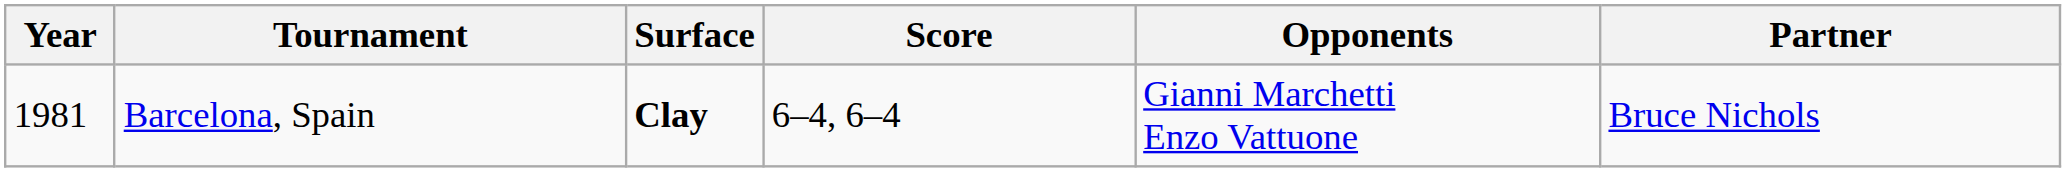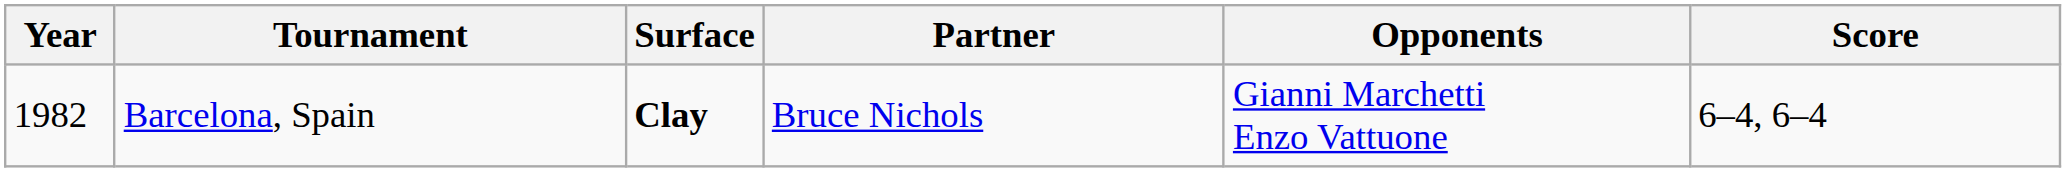 <table class="sortable wikitable" style=font-size:97%>
 <tr>
 <th style="width:40px">Year</th>
 <th style="width:220px">Tournament</th>
 <th style="width:50px">Surface</th>
+<th style="width:200px">Partner</th>
+<th style="width:200px">Opponents</th>
 <th style="width:160px" class="unsortable">Score</th>
-<th style="width:200px">Opponents</th>
-<th style="width:200px">Partner</th>
 </tr>
 <tr>
-<td>1981</td>
+<td>1982</td>
 <td><a href='#'>Barcelona</a>, Spain</td>
 <td><strong>Clay</strong></td>
+<td> <a href='#'>Bruce Nichols</a></td>
+<td> <a href='#'>Gianni Marchetti</a><br> <a href='#'>Enzo Vattuone</a></td>
 <td>6–4, 6–4</td>
-<td> <a href='#'>Gianni Marchetti</a><br> <a href='#'>Enzo Vattuone</a></td>
-<td> <a href='#'>Bruce Nichols</a></td>
 </tr>
 </table>
